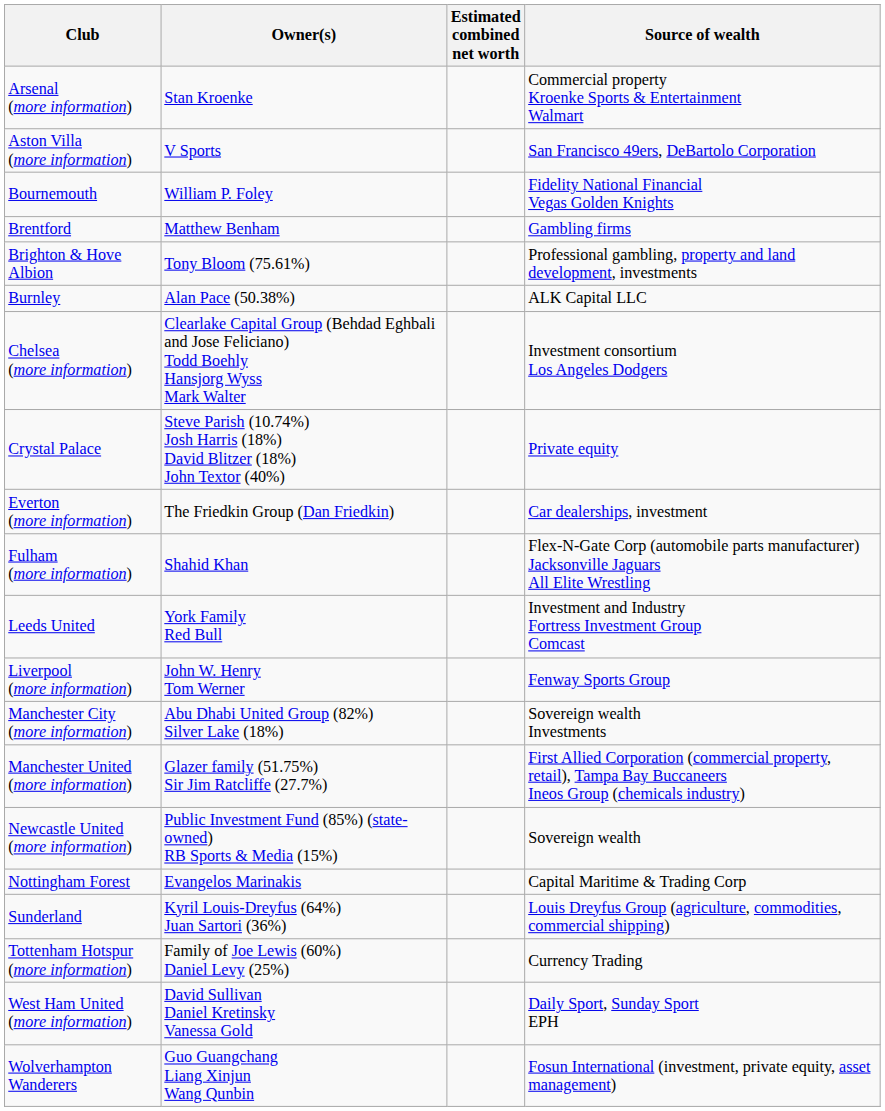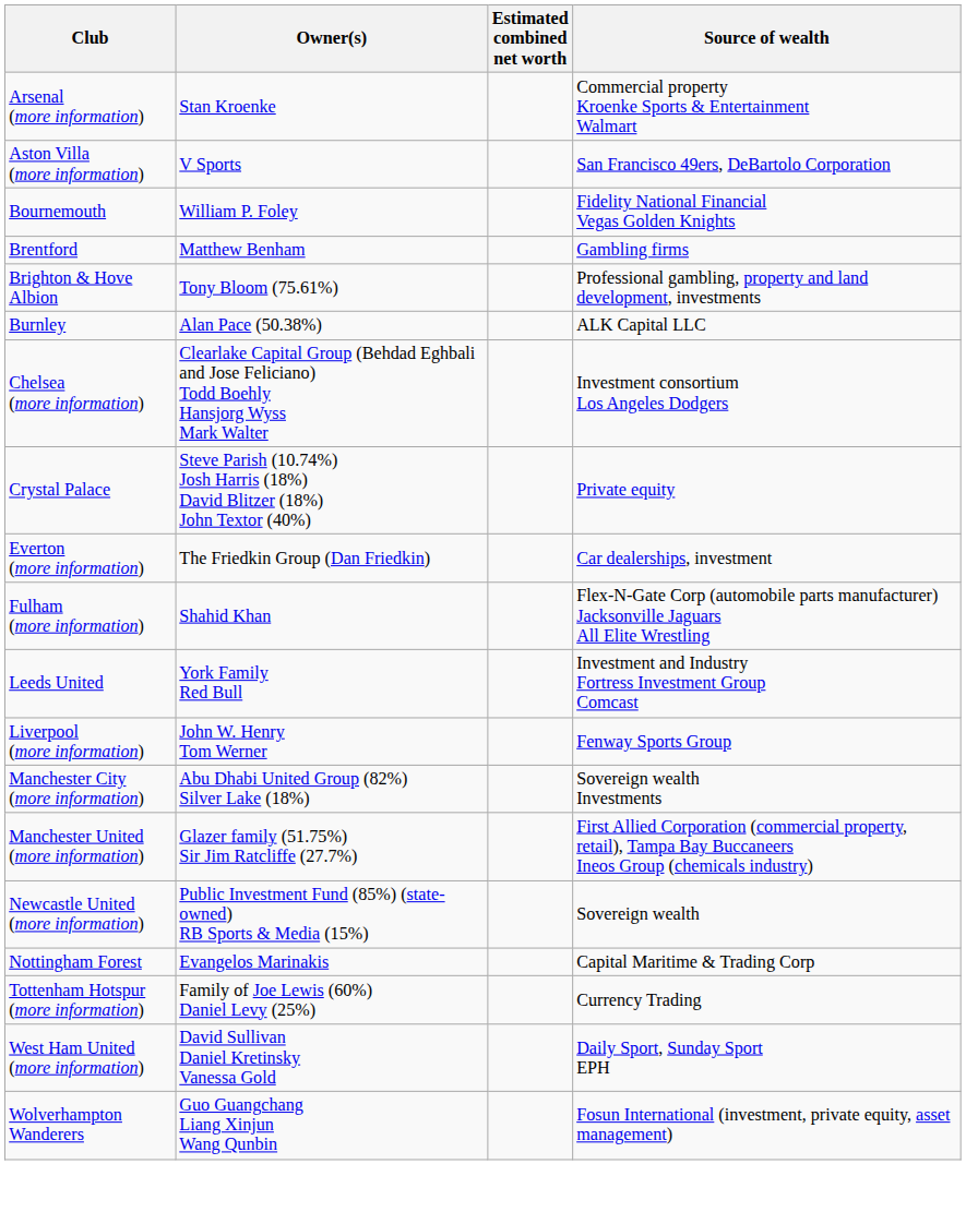 <table class="wikitable sortable">
 <tr>
 <th>Club</th>
 <th>Owner(s)</th>
 <th>Estimated<br>combined<br>net worth</th>
 <th>Source of wealth</th>
 </tr>
 <tr>
 <td><a href='#'>Arsenal</a><br>(<em><a href='#'>more information</a></em>)</td>
 <td> <a href='#'>Stan Kroenke</a></td>
 <td></td>
 <td>Commercial property <br><a href='#'>Kroenke Sports & Entertainment</a><br><a href='#'>Walmart</a></td>
 </tr>
 <tr>
 <td><a href='#'>Aston Villa</a><br>(<em><a href='#'>more information</a></em>)</td>
 <td> <a href='#'>V Sports</a></td>
 <td></td>
 <td><a href='#'>San Francisco 49ers</a>, <a href='#'>DeBartolo Corporation</a></td>
 </tr>
 <tr>
 <td><a href='#'>Bournemouth</a></td>
 <td> <a href='#'>William P. Foley</a></td>
 <td></td>
 <td><a href='#'>Fidelity National Financial</a><br><a href='#'>Vegas Golden Knights</a></td>
 </tr>
 <tr>
 <td><a href='#'>Brentford</a></td>
 <td> <a href='#'>Matthew Benham</a></td>
 <td></td>
 <td><a href='#'>Gambling firms</a></td>
 </tr>
 <tr>
 <td><a href='#'>Brighton & Hove Albion</a></td>
 <td> <a href='#'>Tony Bloom</a> (75.61%)</td>
 <td></td>
 <td>Professional gambling, <a href='#'>property and land development</a>, investments</td>
 </tr>
 <tr>
 <td><a href='#'>Burnley</a></td>
 <td> <a href='#'>Alan Pace</a> (50.38%)</td>
 <td></td>
 <td>ALK Capital LLC</td>
 </tr>
 <tr>
 <td><a href='#'>Chelsea</a><br>(<em><a href='#'>more information</a></em>)</td>
 <td> <a href='#'>Clearlake Capital Group</a> (Behdad Eghbali and Jose Feliciano)<br> <a href='#'>Todd Boehly</a><br> <a href='#'>Hansjorg Wyss</a><br> <a href='#'>Mark Walter</a></td>
 <td></td>
 <td>Investment consortium<br><a href='#'>Los Angeles Dodgers</a></td>
 </tr>
 <tr>
 <td><a href='#'>Crystal Palace</a></td>
 <td> <a href='#'>Steve Parish</a> (10.74%)<br> <a href='#'>Josh Harris</a> (18%)<br> <a href='#'>David Blitzer</a> (18%)<br> <a href='#'>John Textor</a> (40%)</td>
 <td></td>
 <td><a href='#'>Private equity</a></td>
 </tr>
 <tr>
 <td><a href='#'>Everton</a><br>(<em><a href='#'>more information</a></em>)</td>
 <td> The Friedkin Group (<a href='#'>Dan Friedkin</a>)</td>
 <td></td>
 <td><a href='#'>Car dealerships</a>, investment</td>
 </tr>
 <tr>
 <td><a href='#'>Fulham</a><br>(<em><a href='#'>more information</a></em>)</td>
 <td> <a href='#'>Shahid Khan</a></td>
 <td></td>
 <td>Flex-N-Gate Corp (automobile parts manufacturer)<br><a href='#'>Jacksonville Jaguars</a><br><a href='#'>All Elite Wrestling</a></td>
 </tr>
 <tr>
 <td><a href='#'>Leeds United</a></td>
 <td> <a href='#'>York Family</a><br> <a href='#'>Red Bull</a></td>
 <td></td>
 <td>Investment and Industry<br><a href='#'>Fortress Investment Group</a><br><a href='#'>Comcast</a></td>
 </tr>
 <tr>
 <td><a href='#'>Liverpool</a><br>(<a href='#'><em>more information</em></a>)</td>
 <td> <a href='#'>John W. Henry</a><br> <a href='#'>Tom Werner</a></td>
 <td></td>
 <td><a href='#'>Fenway Sports Group</a></td>
 </tr>
 <tr>
 <td><a href='#'>Manchester City</a><br>(<a href='#'><em>more information</em></a>)</td>
 <td> <a href='#'>Abu Dhabi United Group</a> (82%)<br> <a href='#'>Silver Lake</a> (18%)<br></td>
 <td></td>
 <td>Sovereign wealth<br>Investments</td>
 </tr>
 <tr>
 <td><a href='#'>Manchester United</a><br>(<em><a href='#'>more information</a></em>)</td>
 <td> <a href='#'>Glazer family</a> (51.75%)<br> <a href='#'>Sir Jim Ratcliffe</a> (27.7%)</td>
 <td></td>
 <td><a href='#'>First Allied Corporation</a> (<a href='#'>commercial property</a>, <a href='#'>retail</a>), <a href='#'>Tampa Bay Buccaneers</a><br><a href='#'>Ineos Group</a> (<a href='#'>chemicals industry</a>)</td>
 </tr>
 <tr>
 <td><a href='#'>Newcastle United</a><br>(<a href='#'><em>more information</em></a>)</td>
 <td> <a href='#'>Public Investment Fund</a> (85%) (<a href='#'>state-owned</a>) <br> <a href='#'>RB Sports & Media</a> (15%)</td>
 <td></td>
 <td>Sovereign wealth</td>
 </tr>
 <tr>
 <td><a href='#'>Nottingham Forest</a></td>
 <td> <a href='#'>Evangelos Marinakis</a></td>
 <td></td>
 <td>Capital Maritime & Trading Corp</td>
 </tr>
 <tr>
-<td><a href='#'>Sunderland</a></td>
-<td> <a href='#'>Kyril Louis-Dreyfus</a> (64%)<br> <a href='#'>Juan Sartori</a> (36%)<br></td>
-<td></td>
-<td><a href='#'>Louis Dreyfus Group</a> (<a href='#'>agriculture</a>, <a href='#'>commodities</a>, <a href='#'>commercial shipping</a>)</td>
-</tr>
-<tr>
 <td><a href='#'>Tottenham Hotspur</a><br>(<a href='#'><em>more information</em></a>)</td>
 <td> Family of <a href='#'>Joe Lewis</a> (60%)<br> <a href='#'>Daniel Levy</a> (25%)</td>
 <td></td>
 <td>Currency Trading</td>
 </tr>
 <tr>
 <td><a href='#'>West Ham United</a><br>(<a href='#'><em>more information</em></a>)</td>
 <td> <a href='#'>David Sullivan</a> <br> <a href='#'>Daniel Kretinsky</a><br>  <a href='#'>Vanessa Gold</a></td>
 <td></td>
 <td><a href='#'>Daily Sport</a>, <a href='#'>Sunday Sport</a><br>EPH</td>
 </tr>
 <tr>
 <td><a href='#'>Wolverhampton Wanderers</a></td>
 <td> <a href='#'>Guo Guangchang</a><br> <a href='#'>Liang Xinjun</a><br> <a href='#'>Wang Qunbin</a></td>
 <td></td>
 <td><a href='#'>Fosun International</a> (investment, private equity, <a href='#'>asset management</a>)</td>
 </tr>
 </table>
